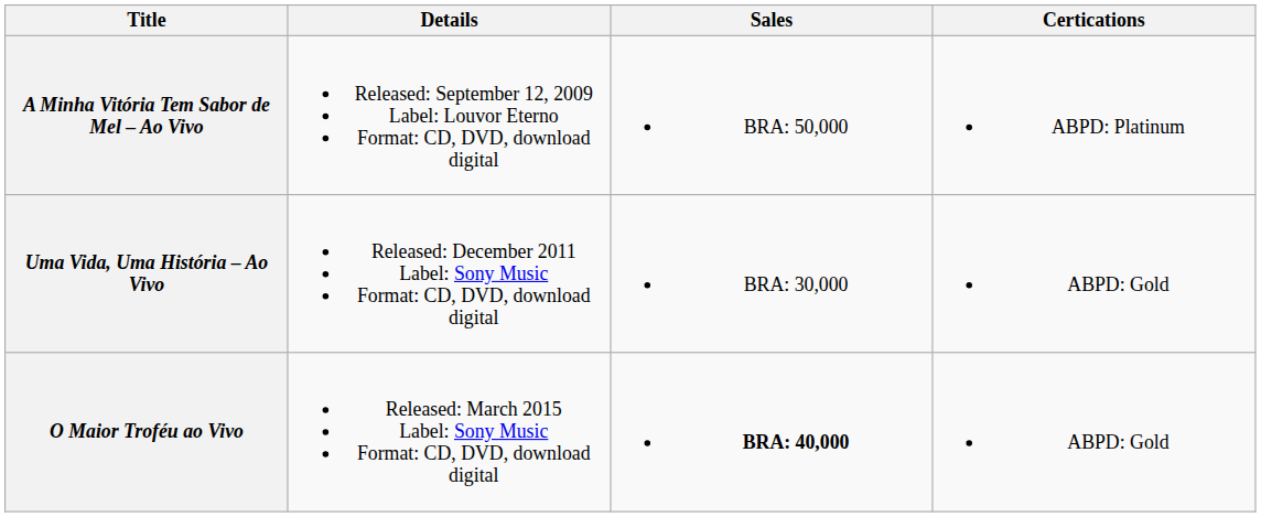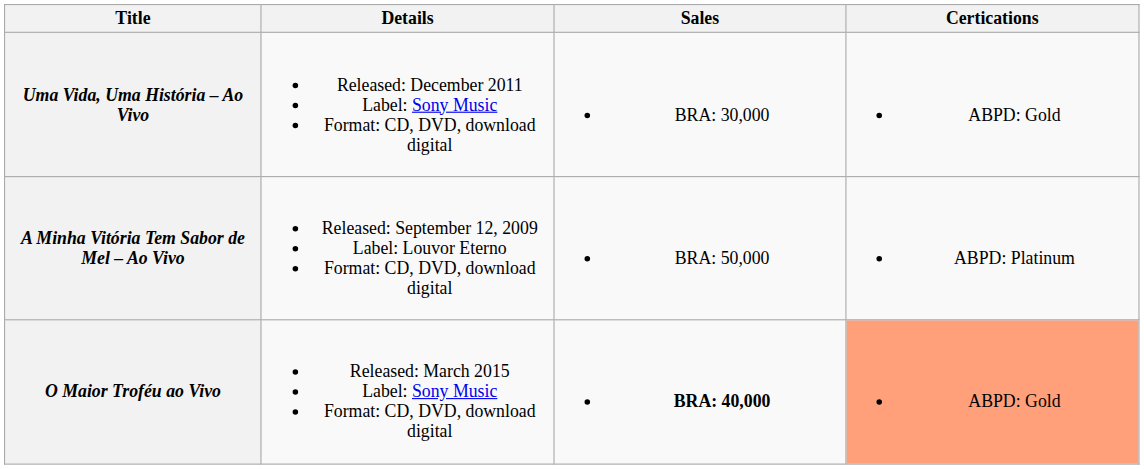 <table class="wikitable plainrowheaders" style="text-align:center;">
 <tr>
 <th scope="col" style="width:14em;">Title</th>
 <th scope="col" style="width:16em;">Details</th>
 <th scope="col" style="width:16em;">Sales</th>
 <th scope="col" style="width:16em;">Certications</th>
 </tr>
 <tr>
+<th scope="row"><em>Uma Vida, Uma História – Ao Vivo</em></th>
+<td><br><ul><li>Released: December 2011</li><li>Label: <a href='#'>Sony Music</a></li><li>Format: CD, DVD, download digital</li></ul></td>
+<td><br><ul><li>BRA: 30,000</li></ul></td>
+<td><br><ul><li>ABPD: Gold</li></ul></td>
+</tr>
+<tr>
 <th scope="row"><em>A Minha Vitória Tem Sabor de Mel – Ao Vivo</em></th>
 <td><br><ul><li>Released: September 12, 2009</li><li>Label: Louvor Eterno</li><li>Format: CD, DVD, download digital</li></ul></td>
 <td><br><ul><li>BRA: 50,000</li></ul></td>
 <td><br><ul><li>ABPD: Platinum</li></ul></td>
 </tr>
 <tr>
-<th scope="row"><em>Uma Vida, Uma História – Ao Vivo</em></th>
-<td><br><ul><li>Released: December 2011</li><li>Label: <a href='#'>Sony Music</a></li><li>Format: CD, DVD, download digital</li></ul></td>
-<td><br><ul><li>BRA: 30,000</li></ul></td>
-<td><br><ul><li>ABPD: Gold</li></ul></td>
-</tr>
-<tr>
 <th scope="row"><em>O Maior Troféu ao Vivo</em></th>
 <td><br><ul><li>Released: March 2015</li><li>Label: <a href='#'>Sony Music</a></li><li>Format: CD, DVD, download digital</li></ul></td>
 <td><strong><br><ul><li>BRA: 40,000</li></ul></strong></td>
-<td><br><ul><li>ABPD: Gold</li></ul></td>
+<td style="background: lightsalmon;"><br><ul><li>ABPD: Gold</li></ul></td>
 </tr>
 </table>
